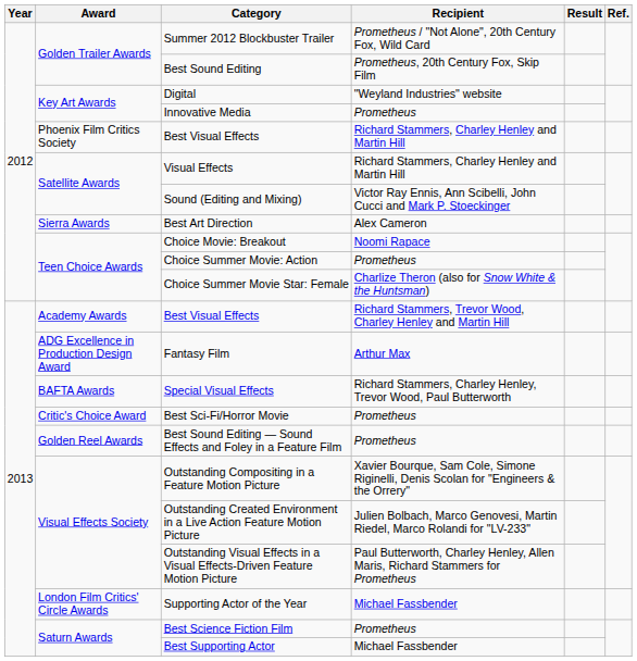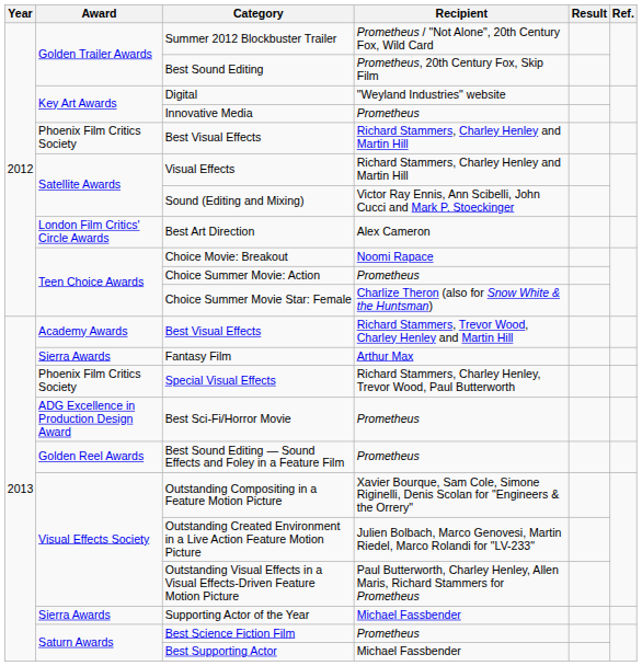 <table class="wikitable sortable" style="width:99%;">
 <tr>
 <th>Year</th>
 <th>Award</th>
 <th>Category</th>
 <th>Recipient</th>
 <th>Result</th>
 <th>Ref.</th>
 </tr>
 <tr>
 <td rowspan="11">2012</td>
 <td rowspan="2"><a href='#'>Golden Trailer Awards</a></td>
 <td>Summer 2012 Blockbuster Trailer</td>
 <td><em>Prometheus</em> / "Not Alone", 20th Century Fox, Wild Card</td>
 <td></td>
 <td rowspan="2" style="text-align:center;"></td>
 </tr>
 <tr>
 <td>Best Sound Editing</td>
 <td><em>Prometheus</em>, 20th Century Fox, Skip Film</td>
 <td></td>
 </tr>
 <tr>
 <td rowspan="2"><a href='#'>Key Art Awards</a></td>
 <td>Digital</td>
 <td>"Weyland Industries" website</td>
 <td></td>
 <td rowspan="2" style="text-align:center;"></td>
 </tr>
 <tr>
 <td>Innovative Media</td>
 <td><em>Prometheus</em></td>
 <td></td>
 </tr>
 <tr>
 <td>Phoenix Film Critics Society</td>
 <td>Best Visual Effects</td>
 <td><a href='#'>Richard Stammers</a>, <a href='#'>Charley Henley</a> and <a href='#'>Martin Hill</a></td>
 <td></td>
 <td style="text-align:center;"></td>
 </tr>
 <tr>
 <td rowspan="2"><a href='#'>Satellite Awards</a></td>
 <td>Visual Effects</td>
 <td>Richard Stammers, Charley Henley and Martin Hill</td>
 <td></td>
 <td rowspan="2" style="text-align:center;"></td>
 </tr>
 <tr>
 <td>Sound (Editing and Mixing)</td>
 <td>Victor Ray Ennis, Ann Scibelli, John Cucci and <a href='#'>Mark P. Stoeckinger</a></td>
 <td></td>
 </tr>
 <tr>
-<td rowspan="1"><a href='#'>Sierra Awards</a></td>
+<td><a href='#'>London Film Critics' Circle Awards</a></td>
 <td>Best Art Direction</td>
 <td>Alex Cameron</td>
 <td></td>
 <td style="text-align:center;"></td>
 </tr>
 <tr>
 <td rowspan="3"><a href='#'>Teen Choice Awards</a></td>
 <td>Choice Movie: Breakout</td>
 <td><a href='#'>Noomi Rapace</a></td>
 <td></td>
 <td rowspan="3" style="text-align:center;"></td>
 </tr>
 <tr>
 <td>Choice Summer Movie: Action</td>
 <td><em>Prometheus</em></td>
 <td></td>
 </tr>
 <tr>
 <td>Choice Summer Movie Star: Female</td>
 <td><a href='#'>Charlize Theron</a> (also for <em><a href='#'>Snow White & the Huntsman</a></em>)</td>
 <td></td>
 </tr>
 <tr>
 <td rowspan="11">2013</td>
 <td><a href='#'>Academy Awards</a></td>
 <td><a href='#'>Best Visual Effects</a></td>
 <td><a href='#'>Richard Stammers</a>, <a href='#'>Trevor Wood</a>, <a href='#'>Charley Henley</a> and <a href='#'>Martin Hill</a></td>
 <td></td>
 <td style="text-align:center;"></td>
 </tr>
 <tr>
-<td><a href='#'>ADG Excellence in Production Design Award</a></td>
+<td rowspan="1"><a href='#'>Sierra Awards</a></td>
 <td>Fantasy Film</td>
 <td><a href='#'>Arthur Max</a></td>
 <td></td>
 <td style="text-align:center;"></td>
 </tr>
 <tr>
-<td><a href='#'>BAFTA Awards</a></td>
+<td>Phoenix Film Critics Society</td>
 <td><a href='#'>Special Visual Effects</a></td>
 <td>Richard Stammers, Charley Henley, Trevor Wood, Paul Butterworth</td>
 <td></td>
 <td style="text-align:center;"></td>
 </tr>
 <tr>
-<td><a href='#'>Critic's Choice Award</a></td>
+<td><a href='#'>ADG Excellence in Production Design Award</a></td>
 <td>Best Sci-Fi/Horror Movie</td>
 <td><em>Prometheus</em></td>
 <td></td>
 <td style="text-align:center;"></td>
 </tr>
 <tr>
 <td><a href='#'>Golden Reel Awards</a></td>
 <td>Best Sound Editing — Sound Effects and Foley in a Feature Film</td>
 <td><em>Prometheus</em></td>
 <td></td>
 <td style="text-align:center;"></td>
 </tr>
 <tr>
 <td rowspan="3"><a href='#'>Visual Effects Society</a></td>
 <td>Outstanding Compositing in a Feature Motion Picture</td>
 <td>Xavier Bourque, Sam Cole, Simone Riginelli, Denis Scolan for "Engineers & the Orrery"</td>
 <td></td>
 <td rowspan="3" style="text-align:center;"></td>
 </tr>
 <tr>
 <td>Outstanding Created Environment in a Live Action Feature Motion Picture</td>
 <td>Julien Bolbach, Marco Genovesi, Martin Riedel, Marco Rolandi for "LV-233"</td>
 <td></td>
 </tr>
 <tr>
 <td>Outstanding Visual Effects in a Visual Effects-Driven Feature Motion Picture</td>
 <td>Paul Butterworth, Charley Henley, Allen Maris, Richard Stammers for <em>Prometheus</em></td>
 <td></td>
 </tr>
 <tr>
-<td><a href='#'>London Film Critics' Circle Awards</a></td>
+<td rowspan="1"><a href='#'>Sierra Awards</a></td>
 <td>Supporting Actor of the Year</td>
 <td><a href='#'>Michael Fassbender</a></td>
 <td></td>
 <td style="text-align:center;"></td>
 </tr>
 <tr>
 <td rowspan="2"><a href='#'>Saturn Awards</a></td>
 <td><a href='#'>Best Science Fiction Film</a></td>
 <td><em>Prometheus</em></td>
 <td></td>
 <td rowspan="2" style="text-align:center;"></td>
 </tr>
 <tr>
 <td><a href='#'>Best Supporting Actor</a></td>
 <td>Michael Fassbender</td>
 <td></td>
 </tr>
 </table>
